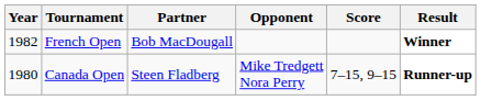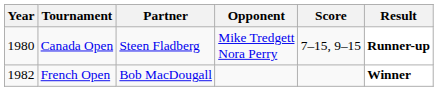 <table class="sortable wikitable" style="font-size: 90%;">
 <tr>
 <th>Year</th>
 <th>Tournament</th>
 <th>Partner</th>
 <th>Opponent</th>
 <th>Score</th>
 <th>Result</th>
 </tr>
 <tr>
+<td align="center">1980</td>
+<td align="left"><a href='#'>Canada Open</a></td>
+<td align="left"> <a href='#'>Steen Fladberg</a></td>
+<td align="left"> <a href='#'>Mike Tredgett</a> <br>  <a href='#'>Nora Perry</a></td>
+<td align="left">7–15, 9–15</td>
+<td style="text-align:left; background:white"> <strong>Runner-up</strong></td>
+</tr>
+<tr>
 <td align="center">1982</td>
 <td align="left"><a href='#'>French Open</a></td>
 <td align="left"> <a href='#'>Bob MacDougall</a></td>
 <td align="left"></td>
 <td align="left"></td>
 <td style="text-align:left; background:white"> <strong>Winner</strong></td>
 </tr>
-<tr>
-<td align="center">1980</td>
-<td align="left"><a href='#'>Canada Open</a></td>
-<td align="left"> <a href='#'>Steen Fladberg</a></td>
-<td align="left"> <a href='#'>Mike Tredgett</a> <br>  <a href='#'>Nora Perry</a></td>
-<td align="left">7–15, 9–15</td>
-<td style="text-align:left; background:white"> <strong>Runner-up</strong></td>
-</tr>
 </table>
